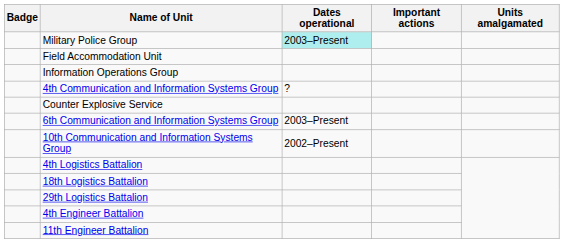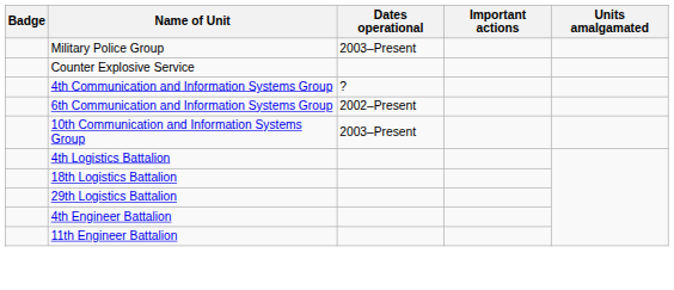 <table class="wikitable">
 <tr>
 <th>Badge</th>
 <th>Name of Unit</th>
 <th>Dates operational</th>
 <th>Important actions</th>
 <th>Units amalgamated</th>
 </tr>
 <tr>
 <td></td>
 <td>Military Police Group</td>
-<td style="background: paleturquoise;">2003–Present</td>
+<td>2003–Present</td>
 <td></td>
 <td></td>
 </tr>
 <tr>
 <td></td>
-<td>Field Accommodation Unit</td>
-<td></td>
-<td></td>
-<td></td>
-</tr>
-<tr>
-<td></td>
-<td>Information Operations Group</td>
+<td>Counter Explosive Service</td>
 <td></td>
 <td></td>
 <td></td>
 </tr>
 <tr>
 <td></td>
 <td><a href='#'>4th Communication and Information Systems Group</a></td>
 <td>?</td>
 <td></td>
 <td></td>
 </tr>
 <tr>
 <td></td>
-<td>Counter Explosive Service</td>
-<td></td>
-<td></td>
-<td></td>
-</tr>
-<tr>
-<td></td>
 <td><a href='#'>6th Communication and Information Systems Group</a></td>
-<td>2003–Present</td>
+<td>2002–Present</td>
 <td></td>
 <td></td>
 </tr>
 <tr>
 <td></td>
 <td><a href='#'>10th Communication and Information Systems Group</a></td>
-<td>2002–Present</td>
+<td>2003–Present</td>
 <td></td>
 <td></td>
 </tr>
 <tr>
 <td></td>
 <td><a href='#'>4th Logistics Battalion</a></td>
 <td></td>
 <td></td>
 </tr>
 <tr>
 <td></td>
 <td><a href='#'>18th Logistics Battalion</a></td>
 <td></td>
 <td></td>
 </tr>
 <tr>
 <td></td>
 <td><a href='#'>29th Logistics Battalion</a></td>
 <td></td>
 <td></td>
 </tr>
 <tr>
 <td></td>
 <td><a href='#'>4th Engineer Battalion</a></td>
 <td></td>
 <td></td>
 </tr>
 <tr>
 <td></td>
 <td><a href='#'>11th Engineer Battalion</a></td>
 <td></td>
 <td></td>
 </tr>
 </table>
